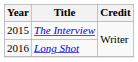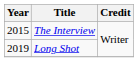 <table class="wikitable sortable">
 <tr>
 <th>Year</th>
 <th>Title</th>
 <th>Credit</th>
 </tr>
 <tr>
 <td>2015</td>
 <td><em><a href='#'>The Interview</a></em></td>
 <td rowspan="2">Writer</td>
 </tr>
 <tr>
-<td>2016</td>
+<td>2019</td>
 <td><em><a href='#'>Long Shot</a></em></td>
 </tr>
 <tr>
 </tr>
 </table>
